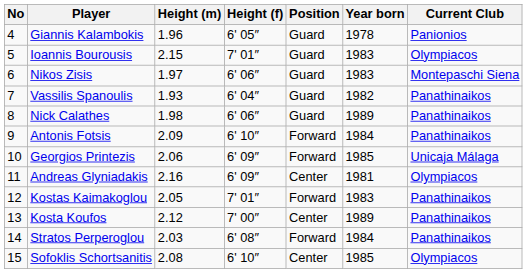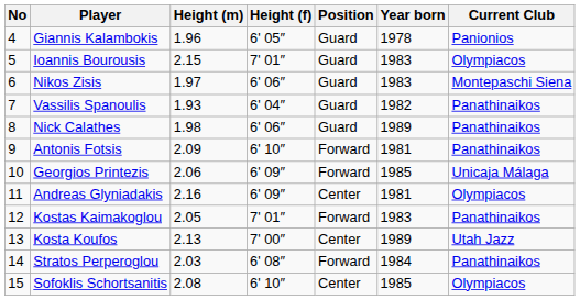 <table class="wikitable sortable">
 <tr>
 <th>No</th>
 <th>Player</th>
 <th>Height (m)</th>
 <th>Height (f)</th>
 <th>Position</th>
 <th>Year born</th>
 <th>Current Club</th>
 </tr>
 <tr>
 <td>4</td>
 <td><a href='#'>Giannis Kalambokis</a></td>
 <td>1.96</td>
 <td>6' 05″</td>
 <td>Guard</td>
 <td>1978</td>
 <td> <a href='#'>Panionios</a></td>
 </tr>
 <tr>
 <td>5</td>
 <td><a href='#'>Ioannis Bourousis</a></td>
 <td>2.15</td>
 <td>7' 01″</td>
 <td>Guard</td>
 <td>1983</td>
 <td> <a href='#'>Olympiacos</a></td>
 </tr>
 <tr>
 <td>6</td>
 <td><a href='#'>Nikos Zisis</a></td>
 <td>1.97</td>
 <td>6' 06″</td>
 <td>Guard</td>
 <td>1983</td>
 <td> <a href='#'>Montepaschi Siena</a></td>
 </tr>
 <tr>
 <td>7</td>
 <td><a href='#'>Vassilis Spanoulis</a></td>
 <td>1.93</td>
 <td>6' 04″</td>
 <td>Guard</td>
 <td>1982</td>
 <td> <a href='#'>Panathinaikos</a></td>
 </tr>
 <tr>
 <td>8</td>
 <td><a href='#'>Nick Calathes</a></td>
 <td>1.98</td>
 <td>6' 06″</td>
 <td>Guard</td>
 <td>1989</td>
 <td> <a href='#'>Panathinaikos</a></td>
 </tr>
 <tr>
 <td>9</td>
 <td><a href='#'>Antonis Fotsis</a></td>
 <td>2.09</td>
 <td>6' 10″</td>
 <td>Forward</td>
-<td>1984</td>
+<td>1981</td>
 <td> <a href='#'>Panathinaikos</a></td>
 </tr>
 <tr>
 <td>10</td>
 <td><a href='#'>Georgios Printezis</a></td>
 <td>2.06</td>
 <td>6' 09″</td>
 <td>Forward</td>
 <td>1985</td>
 <td> <a href='#'>Unicaja Málaga</a></td>
 </tr>
 <tr>
 <td>11</td>
 <td><a href='#'>Andreas Glyniadakis</a></td>
 <td>2.16</td>
 <td>6' 09″</td>
 <td>Center</td>
 <td>1981</td>
 <td> <a href='#'>Olympiacos</a></td>
 </tr>
 <tr>
 <td>12</td>
 <td><a href='#'>Kostas Kaimakoglou</a></td>
 <td>2.05</td>
 <td>7' 01″</td>
 <td>Forward</td>
 <td>1983</td>
 <td> <a href='#'>Panathinaikos</a></td>
 </tr>
 <tr>
 <td>13</td>
 <td><a href='#'>Kosta Koufos</a></td>
-<td>2.12</td>
+<td>2.13</td>
 <td>7' 00″</td>
 <td>Center</td>
 <td>1989</td>
-<td> <a href='#'>Panathinaikos</a></td>
+<td> <a href='#'>Utah Jazz</a></td>
 </tr>
 <tr>
 <td>14</td>
 <td><a href='#'>Stratos Perperoglou</a></td>
 <td>2.03</td>
 <td>6' 08″</td>
 <td>Forward</td>
 <td>1984</td>
 <td> <a href='#'>Panathinaikos</a></td>
 </tr>
 <tr>
 <td>15</td>
 <td><a href='#'>Sofoklis Schortsanitis</a></td>
 <td>2.08</td>
 <td>6' 10″</td>
 <td>Center</td>
 <td>1985</td>
 <td> <a href='#'>Olympiacos</a></td>
 </tr>
 </table>
